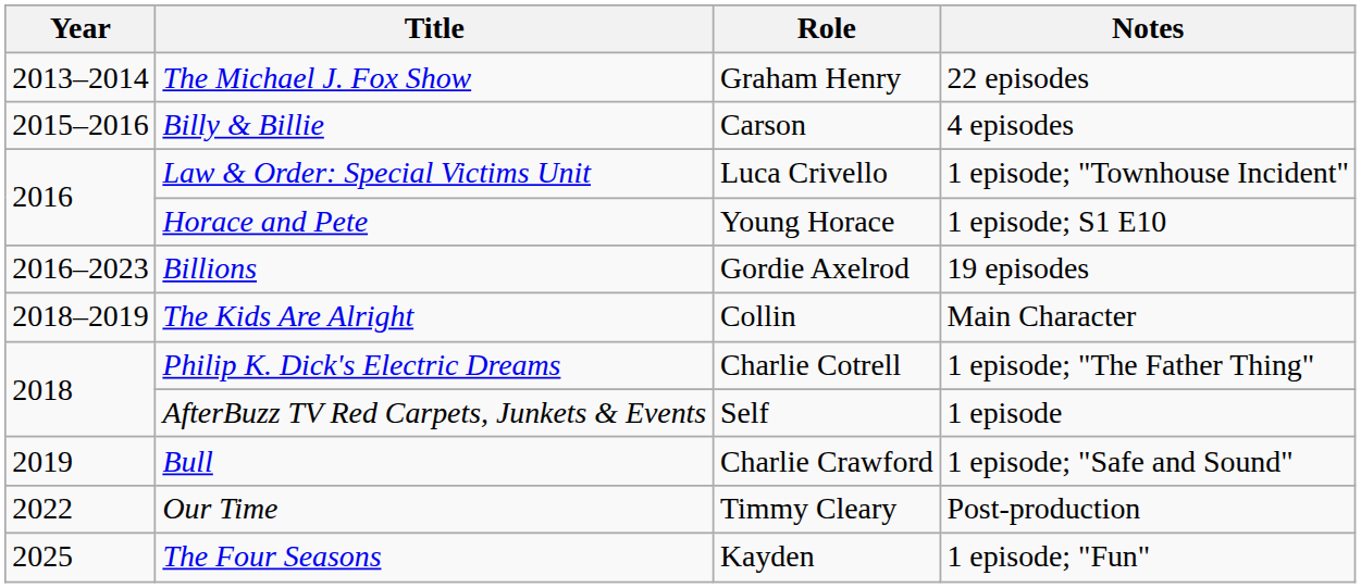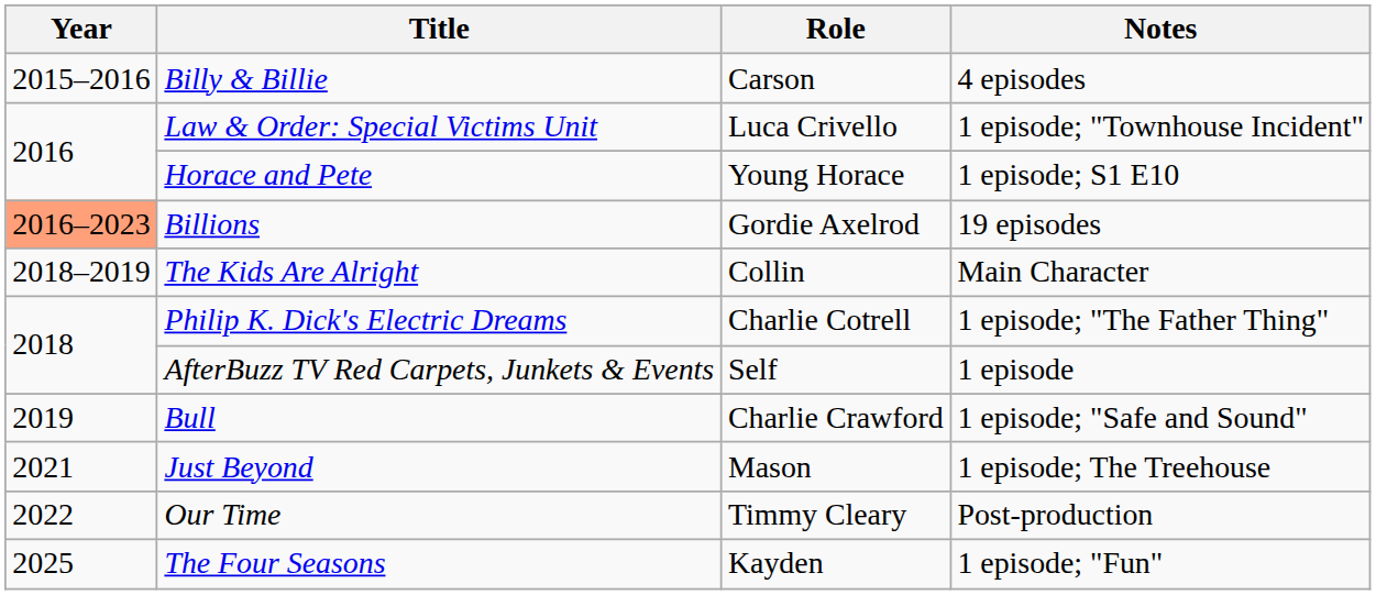 <table class="wikitable sortable">
 <tr>
 <th>Year</th>
 <th>Title</th>
 <th>Role</th>
 <th>Notes</th>
-</tr>
-<tr>
-<td>2013–2014</td>
-<td><em><a href='#'>The Michael J. Fox Show</a></em></td>
-<td>Graham Henry</td>
-<td>22 episodes</td>
 </tr>
 <tr>
 <td>2015–2016</td>
 <td><em><a href='#'>Billy & Billie</a></em></td>
 <td>Carson</td>
 <td>4 episodes</td>
 </tr>
 <tr>
 <td rowspan="2">2016</td>
 <td><em><a href='#'>Law & Order: Special Victims Unit</a></em></td>
 <td>Luca Crivello</td>
 <td>1 episode; "Townhouse Incident"</td>
 </tr>
 <tr>
 <td><em><a href='#'>Horace and Pete</a></em></td>
 <td>Young Horace</td>
 <td>1 episode; S1 E10</td>
 </tr>
 <tr>
-<td>2016–2023</td>
+<td style="background: lightsalmon;">2016–2023</td>
 <td><em><a href='#'>Billions</a></em></td>
 <td>Gordie Axelrod</td>
 <td>19 episodes</td>
 </tr>
 <tr>
 <td>2018–2019</td>
 <td><em><a href='#'>The Kids Are Alright</a></em></td>
 <td>Collin</td>
 <td>Main Character</td>
 </tr>
 <tr>
 <td rowspan="2">2018</td>
 <td><em><a href='#'>Philip K. Dick's Electric Dreams</a></em></td>
 <td>Charlie Cotrell</td>
 <td>1 episode; "The Father Thing"</td>
 </tr>
 <tr>
 <td><em>AfterBuzz TV Red Carpets, Junkets & Events</em></td>
 <td>Self</td>
 <td>1 episode</td>
 </tr>
 <tr>
 <td>2019</td>
 <td><em><a href='#'>Bull</a></em></td>
 <td>Charlie Crawford</td>
 <td>1 episode; "Safe and Sound"</td>
 </tr>
 <tr>
+<td>2021</td>
+<td><em><a href='#'>Just Beyond</a></em></td>
+<td>Mason</td>
+<td>1 episode; The Treehouse</td>
+</tr>
+<tr>
 <td>2022</td>
 <td><em>Our Time</em></td>
 <td>Timmy Cleary</td>
 <td>Post-production</td>
 </tr>
 <tr>
 <td>2025</td>
 <td><em><a href='#'>The Four Seasons</a></em></td>
 <td>Kayden</td>
 <td>1 episode; "Fun"</td>
 </tr>
 </table>
